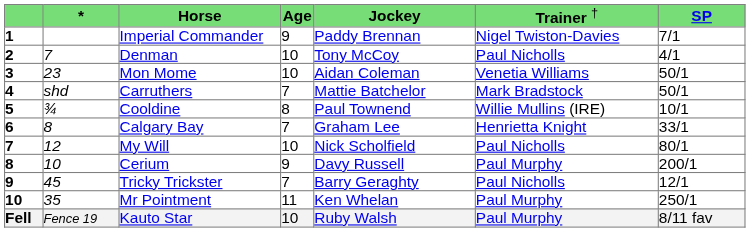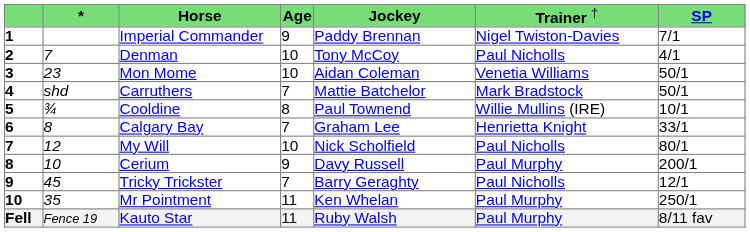 <table border="1" cellpadding="0" style="border-collapse: collapse; font-size:90%">
 <tr bgcolor="#77dd77" align="center">
 <td width="35px"></td>
 <td width="70px"><strong>*</strong></td>
 <td width="150px"><strong>Horse</strong></td>
 <td width="30px"><strong>Age</strong></td>
 <td width="150px"><strong>Jockey</strong></td>
 <td width="170px"><strong>Trainer</strong> <sup>†</sup></td>
 <td width="80px"><strong><a href='#'>SP</a></strong></td>
 </tr>
 <tr>
 <td><strong>1</strong></td>
 <td></td>
 <td><a href='#'>Imperial Commander</a></td>
 <td>9</td>
 <td><a href='#'>Paddy Brennan</a></td>
 <td><a href='#'>Nigel Twiston-Davies</a></td>
 <td>7/1</td>
 </tr>
 <tr>
 <td><strong>2</strong></td>
 <td><em>7</em></td>
 <td><a href='#'>Denman</a></td>
 <td>10</td>
 <td><a href='#'>Tony McCoy</a></td>
 <td><a href='#'>Paul Nicholls</a></td>
 <td>4/1</td>
 </tr>
 <tr>
 <td><strong>3</strong></td>
 <td><em>23</em></td>
 <td><a href='#'>Mon Mome</a></td>
 <td>10</td>
 <td><a href='#'>Aidan Coleman</a></td>
 <td><a href='#'>Venetia Williams</a></td>
 <td>50/1</td>
 </tr>
 <tr>
 <td><strong>4</strong></td>
 <td><em>shd</em></td>
 <td><a href='#'>Carruthers</a></td>
 <td>7</td>
 <td><a href='#'>Mattie Batchelor</a></td>
 <td><a href='#'>Mark Bradstock</a></td>
 <td>50/1</td>
 </tr>
 <tr>
 <td><strong>5</strong></td>
 <td><em>¾</em></td>
 <td><a href='#'>Cooldine</a></td>
 <td>8</td>
 <td><a href='#'>Paul Townend</a></td>
 <td><a href='#'>Willie Mullins</a> (IRE)</td>
 <td>10/1</td>
 </tr>
 <tr>
 <td><strong>6</strong></td>
 <td><em>8</em></td>
 <td><a href='#'>Calgary Bay</a></td>
 <td>7</td>
 <td><a href='#'>Graham Lee</a></td>
 <td><a href='#'>Henrietta Knight</a></td>
 <td>33/1</td>
 </tr>
 <tr>
 <td><strong>7</strong></td>
 <td><em>12</em></td>
 <td><a href='#'>My Will</a></td>
 <td>10</td>
 <td><a href='#'>Nick Scholfield</a></td>
 <td><a href='#'>Paul Nicholls</a></td>
 <td>80/1</td>
 </tr>
 <tr>
 <td><strong>8</strong></td>
 <td><em>10</em></td>
 <td><a href='#'>Cerium</a></td>
 <td>9</td>
 <td><a href='#'>Davy Russell</a></td>
 <td><a href='#'>Paul Murphy</a></td>
 <td>200/1</td>
 </tr>
 <tr>
 <td><strong>9</strong></td>
 <td><em>45</em></td>
 <td><a href='#'>Tricky Trickster</a></td>
 <td>7</td>
 <td><a href='#'>Barry Geraghty</a></td>
 <td><a href='#'>Paul Nicholls</a></td>
 <td>12/1</td>
 </tr>
 <tr>
 <td><strong>10</strong></td>
 <td><em>35</em></td>
 <td><a href='#'>Mr Pointment</a></td>
 <td>11</td>
 <td><a href='#'>Ken Whelan</a></td>
 <td><a href='#'>Paul Murphy</a></td>
 <td>250/1</td>
 </tr>
 <tr bgcolor="#f3f3f3">
 <td><strong>Fell</strong></td>
 <td><small><em>Fence 19</em></small></td>
 <td><a href='#'>Kauto Star</a></td>
-<td>10</td>
+<td>11</td>
 <td><a href='#'>Ruby Walsh</a></td>
 <td><a href='#'>Paul Murphy</a></td>
 <td>8/11 fav</td>
 </tr>
 </table>
